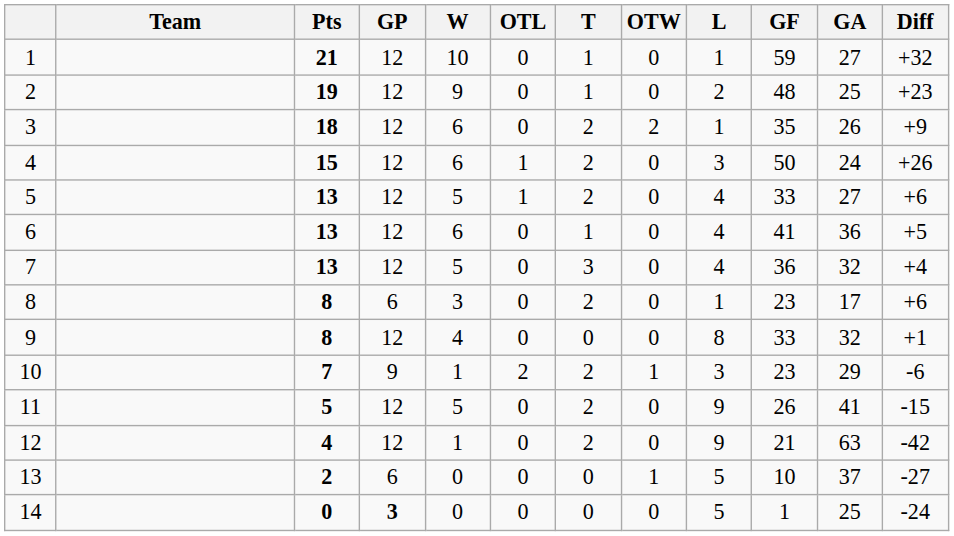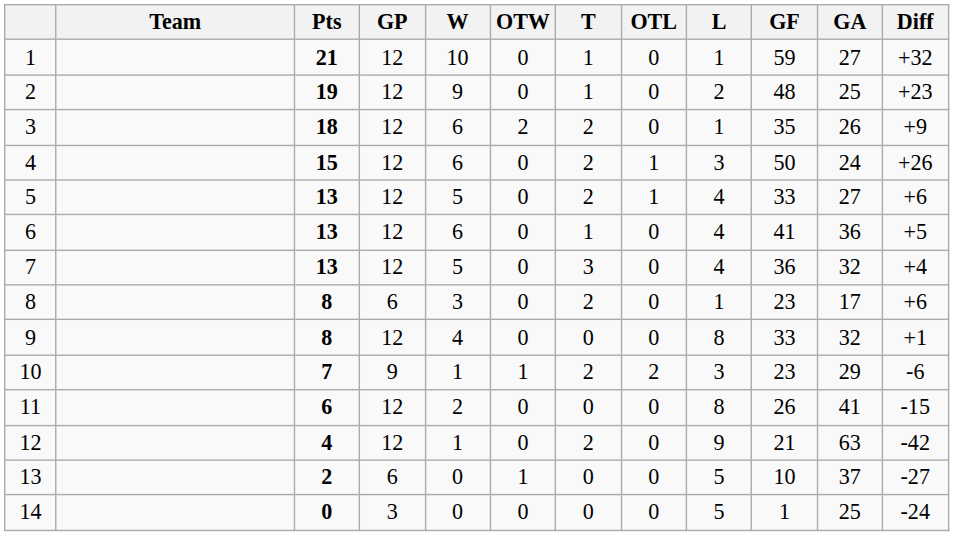 <table class="wikitable" style="text-align:center;">
 <tr>
 <th width=30></th>
 <th width=165>Team</th>
 <th width=40>Pts</th>
 <th width=40>GP</th>
 <th width=40>W</th>
+<th width=40>OTW</th>
+<th width=40>T</th>
 <th width=40>OTL</th>
-<th width=40>T</th>
-<th width=40>OTW</th>
 <th width=40>L</th>
 <th width=40>GF</th>
 <th width=40>GA</th>
 <th width=40>Diff</th>
 </tr>
 <tr>
 <td>1</td>
 <td style="text-align:left;"></td>
 <td><strong>21</strong></td>
 <td>12</td>
 <td>10</td>
 <td>0</td>
 <td>1</td>
 <td>0</td>
 <td>1</td>
 <td>59</td>
 <td>27</td>
 <td>+32</td>
 </tr>
 <tr>
 <td>2</td>
 <td style="text-align:left;"></td>
 <td><strong>19</strong></td>
 <td>12</td>
 <td>9</td>
 <td>0</td>
 <td>1</td>
 <td>0</td>
 <td>2</td>
 <td>48</td>
 <td>25</td>
 <td>+23</td>
 </tr>
 <tr>
 <td>3</td>
 <td style="text-align:left;"></td>
 <td><strong>18</strong></td>
 <td>12</td>
 <td>6</td>
-<td>0</td>
 <td>2</td>
 <td>2</td>
+<td>0</td>
 <td>1</td>
 <td>35</td>
 <td>26</td>
 <td>+9</td>
 </tr>
 <tr>
 <td>4</td>
 <td style="text-align:left;"></td>
 <td><strong>15</strong></td>
 <td>12</td>
 <td>6</td>
+<td>0</td>
+<td>2</td>
 <td>1</td>
-<td>2</td>
-<td>0</td>
 <td>3</td>
 <td>50</td>
 <td>24</td>
 <td>+26</td>
 </tr>
 <tr>
 <td>5</td>
 <td style="text-align:left;"></td>
 <td><strong>13</strong></td>
 <td>12</td>
 <td>5</td>
+<td>0</td>
+<td>2</td>
 <td>1</td>
-<td>2</td>
-<td>0</td>
 <td>4</td>
 <td>33</td>
 <td>27</td>
 <td>+6</td>
 </tr>
 <tr>
 <td>6</td>
 <td style="text-align:left;"></td>
 <td><strong>13</strong></td>
 <td>12</td>
 <td>6</td>
 <td>0</td>
 <td>1</td>
 <td>0</td>
 <td>4</td>
 <td>41</td>
 <td>36</td>
 <td>+5</td>
 </tr>
 <tr>
 <td>7</td>
 <td style="text-align:left;"></td>
 <td><strong>13</strong></td>
 <td>12</td>
 <td>5</td>
 <td>0</td>
 <td>3</td>
 <td>0</td>
 <td>4</td>
 <td>36</td>
 <td>32</td>
 <td>+4</td>
 </tr>
 <tr>
 <td>8</td>
 <td style="text-align:left;"></td>
 <td><strong>8</strong></td>
 <td>6</td>
 <td>3</td>
 <td>0</td>
 <td>2</td>
 <td>0</td>
 <td>1</td>
 <td>23</td>
 <td>17</td>
 <td>+6</td>
 </tr>
 <tr>
 <td>9</td>
 <td style="text-align:left;"></td>
 <td><strong>8</strong></td>
 <td>12</td>
 <td>4</td>
 <td>0</td>
 <td>0</td>
 <td>0</td>
 <td>8</td>
 <td>33</td>
 <td>32</td>
 <td>+1</td>
 </tr>
 <tr>
 <td>10</td>
 <td style="text-align:left;"></td>
 <td><strong>7</strong></td>
 <td>9</td>
 <td>1</td>
+<td>1</td>
 <td>2</td>
 <td>2</td>
-<td>1</td>
 <td>3</td>
 <td>23</td>
 <td>29</td>
 <td>-6</td>
 </tr>
 <tr>
 <td>11</td>
 <td style="text-align:left;"></td>
-<td><strong>5</strong></td>
+<td><strong>6</strong></td>
 <td>12</td>
-<td>5</td>
-<td>0</td>
 <td>2</td>
 <td>0</td>
-<td>9</td>
+<td>0</td>
+<td>0</td>
+<td>8</td>
 <td>26</td>
 <td>41</td>
 <td>-15</td>
 </tr>
 <tr>
 <td>12</td>
 <td style="text-align:left;"></td>
 <td><strong>4</strong></td>
 <td>12</td>
 <td>1</td>
 <td>0</td>
 <td>2</td>
 <td>0</td>
 <td>9</td>
 <td>21</td>
 <td>63</td>
 <td>-42</td>
 </tr>
 <tr>
 <td>13</td>
 <td style="text-align:left;"></td>
 <td><strong>2</strong></td>
 <td>6</td>
 <td>0</td>
+<td>1</td>
 <td>0</td>
 <td>0</td>
-<td>1</td>
 <td>5</td>
 <td>10</td>
 <td>37</td>
 <td>-27</td>
 </tr>
 <tr>
 <td>14</td>
 <td style="text-align:left;"></td>
 <td><strong>0</strong></td>
-<td><strong>3</strong></td>
+<td>3</td>
 <td>0</td>
 <td>0</td>
 <td>0</td>
 <td>0</td>
 <td>5</td>
 <td>1</td>
 <td>25</td>
 <td>-24</td>
 </tr>
 </table>
